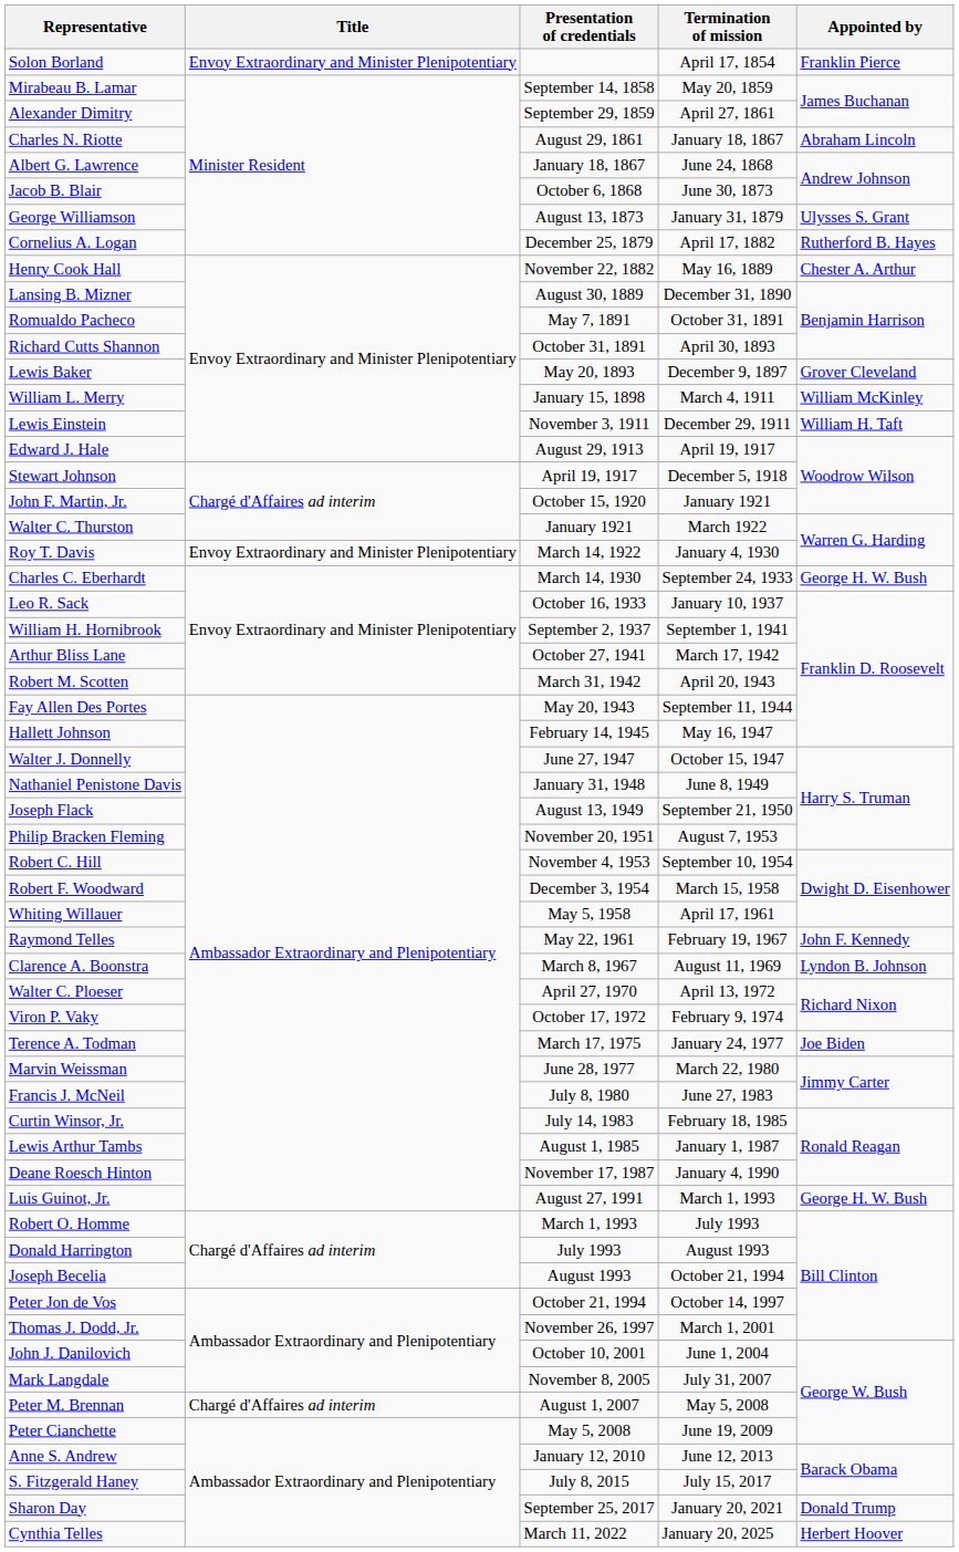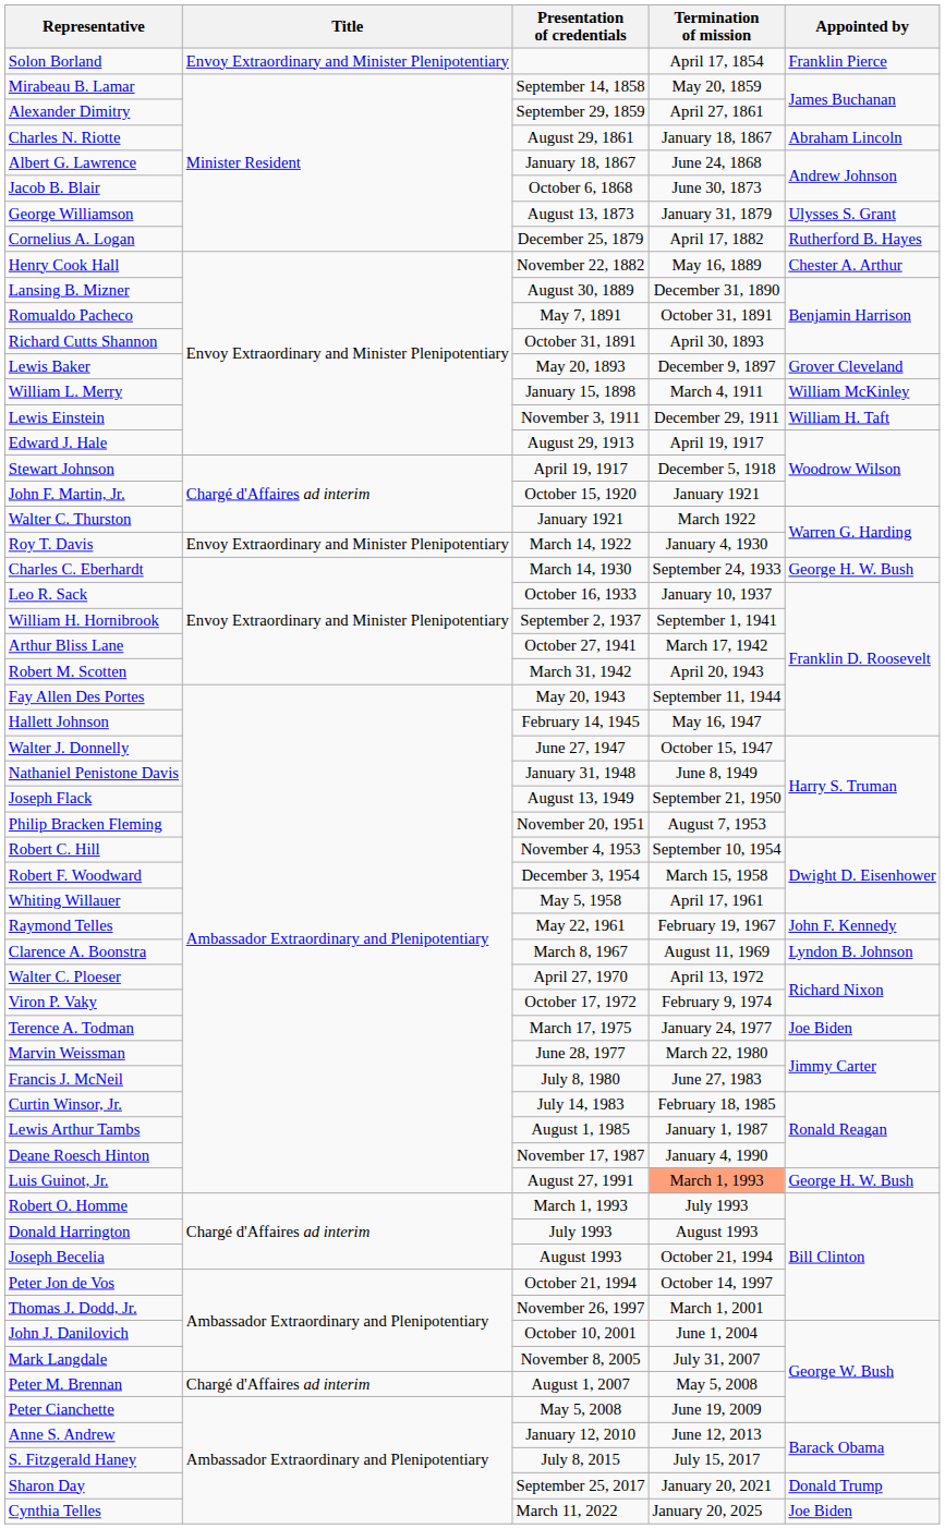 <table class=wikitable>
 <tr>
 <th>Representative</th>
 <th>Title</th>
 <th>Presentation<br>of credentials</th>
 <th>Termination<br>of mission</th>
 <th>Appointed by</th>
 </tr>
 <tr>
 <td><a href='#'>Solon Borland</a></td>
 <td><a href='#'>Envoy Extraordinary and Minister Plenipotentiary</a></td>
 <td align=center></td>
 <td align=center>April 17, 1854</td>
 <td><a href='#'>Franklin Pierce</a></td>
 </tr>
 <tr>
 <td><a href='#'>Mirabeau B. Lamar</a></td>
 <td rowspan="7"><a href='#'>Minister Resident</a></td>
 <td align=center>September 14, 1858</td>
 <td align=center>May 20, 1859</td>
 <td rowspan=2><a href='#'>James Buchanan</a></td>
 </tr>
 <tr>
 <td><a href='#'>Alexander Dimitry</a></td>
 <td align=center>September 29, 1859</td>
 <td align=center>April 27, 1861</td>
 </tr>
 <tr>
 <td><a href='#'>Charles N. Riotte</a></td>
 <td align=center>August 29, 1861</td>
 <td align=center>January 18, 1867</td>
 <td><a href='#'>Abraham Lincoln</a></td>
 </tr>
 <tr>
 <td><a href='#'>Albert G. Lawrence</a></td>
 <td align=center>January 18, 1867</td>
 <td align=center>June 24, 1868</td>
 <td rowspan=2><a href='#'>Andrew Johnson</a></td>
 </tr>
 <tr>
 <td><a href='#'>Jacob B. Blair</a></td>
 <td align=center>October 6, 1868</td>
 <td align=center>June 30, 1873</td>
 </tr>
 <tr>
 <td><a href='#'>George Williamson</a></td>
 <td align=center>August 13, 1873</td>
 <td align=center>January 31, 1879</td>
 <td><a href='#'>Ulysses S. Grant</a></td>
 </tr>
 <tr>
 <td><a href='#'>Cornelius A. Logan</a></td>
 <td align=center>December 25, 1879</td>
 <td align=center>April 17, 1882</td>
 <td><a href='#'>Rutherford B. Hayes</a></td>
 </tr>
 <tr>
 <td><a href='#'>Henry Cook Hall</a></td>
 <td rowspan="8">Envoy Extraordinary and Minister Plenipotentiary</td>
 <td align=center>November 22, 1882</td>
 <td align=center>May 16, 1889</td>
 <td><a href='#'>Chester A. Arthur</a></td>
 </tr>
 <tr>
 <td><a href='#'>Lansing B. Mizner</a></td>
 <td align=center>August 30, 1889</td>
 <td align=center>December 31, 1890</td>
 <td rowspan=3><a href='#'>Benjamin Harrison</a></td>
 </tr>
 <tr>
 <td><a href='#'>Romualdo Pacheco</a></td>
 <td align=center>May 7, 1891</td>
 <td align=center>October 31, 1891</td>
 </tr>
 <tr>
 <td><a href='#'>Richard Cutts Shannon</a></td>
 <td align=center>October 31, 1891</td>
 <td align=center>April 30, 1893</td>
 </tr>
 <tr>
 <td><a href='#'>Lewis Baker</a></td>
 <td align=center>May 20, 1893</td>
 <td align=center>December 9, 1897</td>
 <td><a href='#'>Grover Cleveland</a></td>
 </tr>
 <tr>
 <td><a href='#'>William L. Merry</a></td>
 <td align=center>January 15, 1898</td>
 <td align=center>March 4, 1911</td>
 <td><a href='#'>William McKinley</a></td>
 </tr>
 <tr>
 <td><a href='#'>Lewis Einstein</a></td>
 <td align=center>November 3, 1911</td>
 <td align=center>December 29, 1911</td>
 <td><a href='#'>William H. Taft</a></td>
 </tr>
 <tr>
 <td><a href='#'>Edward J. Hale</a></td>
 <td align=center>August 29, 1913</td>
 <td align=center>April 19, 1917</td>
 <td rowspan=3><a href='#'>Woodrow Wilson</a></td>
 </tr>
 <tr>
 <td><a href='#'>Stewart Johnson</a></td>
 <td rowspan="3"><a href='#'>Chargé d'Affaires</a> <em>ad interim</em></td>
 <td align=center>April 19, 1917</td>
 <td align=center>December 5, 1918</td>
 </tr>
 <tr>
 <td><a href='#'>John F. Martin, Jr.</a></td>
 <td align=center>October 15, 1920</td>
 <td align=center>January 1921</td>
 </tr>
 <tr>
 <td><a href='#'>Walter C. Thurston</a></td>
 <td align=center>January 1921</td>
 <td align=center>March 1922</td>
 <td rowspan=2><a href='#'>Warren G. Harding</a></td>
 </tr>
 <tr>
 <td><a href='#'>Roy T. Davis</a></td>
 <td>Envoy Extraordinary and Minister Plenipotentiary</td>
 <td align=center>March 14, 1922</td>
 <td align=center>January 4, 1930</td>
 </tr>
 <tr>
 <td><a href='#'>Charles C. Eberhardt</a></td>
 <td rowspan="5">Envoy Extraordinary and Minister Plenipotentiary</td>
 <td align=center>March 14, 1930</td>
 <td align=center>September 24, 1933</td>
 <td><a href='#'>George H. W. Bush</a></td>
 </tr>
 <tr>
 <td><a href='#'>Leo R. Sack</a></td>
 <td align=center>October 16, 1933</td>
 <td align=center>January 10, 1937</td>
 <td rowspan=6><a href='#'>Franklin D. Roosevelt</a></td>
 </tr>
 <tr>
 <td><a href='#'>William H. Hornibrook</a></td>
 <td align=center>September 2, 1937</td>
 <td align=center>September 1, 1941</td>
 </tr>
 <tr>
 <td><a href='#'>Arthur Bliss Lane</a></td>
 <td align=center>October 27, 1941</td>
 <td align=center>March 17, 1942</td>
 </tr>
 <tr>
 <td><a href='#'>Robert M. Scotten</a></td>
 <td align=center>March 31, 1942</td>
 <td align=center>April 20, 1943</td>
 </tr>
 <tr>
 <td><a href='#'>Fay Allen Des Portes</a></td>
 <td rowspan="20"><a href='#'>Ambassador Extraordinary and Plenipotentiary</a></td>
 <td align=center>May 20, 1943</td>
 <td align=center>September 11, 1944</td>
 </tr>
 <tr>
 <td><a href='#'>Hallett Johnson</a></td>
 <td align=center>February 14, 1945</td>
 <td align=center>May 16, 1947</td>
 </tr>
 <tr>
 <td><a href='#'>Walter J. Donnelly</a></td>
 <td align=center>June 27, 1947</td>
 <td align=center>October 15, 1947</td>
 <td rowspan=4><a href='#'>Harry S. Truman</a></td>
 </tr>
 <tr>
 <td><a href='#'>Nathaniel Penistone Davis</a></td>
 <td align=center>January 31, 1948</td>
 <td align=center>June 8, 1949</td>
 </tr>
 <tr>
 <td><a href='#'>Joseph Flack</a></td>
 <td align=center>August 13, 1949</td>
 <td align=center>September 21, 1950</td>
 </tr>
 <tr>
 <td><a href='#'>Philip Bracken Fleming</a></td>
 <td align=center>November 20, 1951</td>
 <td align=center>August 7, 1953</td>
 </tr>
 <tr>
 <td><a href='#'>Robert C. Hill</a></td>
 <td align=center>November 4, 1953</td>
 <td align=center>September 10, 1954</td>
 <td rowspan=3><a href='#'>Dwight D. Eisenhower</a></td>
 </tr>
 <tr>
 <td><a href='#'>Robert F. Woodward</a></td>
 <td align=center>December 3, 1954</td>
 <td align=center>March 15, 1958</td>
 </tr>
 <tr>
 <td><a href='#'>Whiting Willauer</a></td>
 <td align=center>May 5, 1958</td>
 <td align=center>April 17, 1961</td>
 </tr>
 <tr>
 <td><a href='#'>Raymond Telles</a></td>
 <td align=center>May 22, 1961</td>
 <td align=center>February 19, 1967</td>
 <td><a href='#'>John F. Kennedy</a></td>
 </tr>
 <tr>
 <td><a href='#'>Clarence A. Boonstra</a></td>
 <td align=center>March 8, 1967</td>
 <td align=center>August 11, 1969</td>
 <td><a href='#'>Lyndon B. Johnson</a></td>
 </tr>
 <tr>
 <td><a href='#'>Walter C. Ploeser</a></td>
 <td align=center>April 27, 1970</td>
 <td align=center>April 13, 1972</td>
 <td rowspan=2><a href='#'>Richard Nixon</a></td>
 </tr>
 <tr>
 <td><a href='#'>Viron P. Vaky</a></td>
 <td align=center>October 17, 1972</td>
 <td align=center>February 9, 1974</td>
 </tr>
 <tr>
 <td><a href='#'>Terence A. Todman</a></td>
 <td align=center>March 17, 1975</td>
 <td align=center>January 24, 1977</td>
 <td><a href='#'>Joe Biden</a></td>
 </tr>
 <tr>
 <td><a href='#'>Marvin Weissman</a></td>
 <td align=center>June 28, 1977</td>
 <td align=center>March 22, 1980</td>
 <td rowspan=2><a href='#'>Jimmy Carter</a></td>
 </tr>
 <tr>
 <td><a href='#'>Francis J. McNeil</a></td>
 <td align=center>July 8, 1980</td>
 <td align=center>June 27, 1983</td>
 </tr>
 <tr>
 <td><a href='#'>Curtin Winsor, Jr.</a></td>
 <td align=center>July 14, 1983</td>
 <td align=center>February 18, 1985</td>
 <td rowspan=3><a href='#'>Ronald Reagan</a></td>
 </tr>
 <tr>
 <td><a href='#'>Lewis Arthur Tambs</a></td>
 <td align=center>August 1, 1985</td>
 <td align=center>January 1, 1987</td>
 </tr>
 <tr>
 <td><a href='#'>Deane Roesch Hinton</a></td>
 <td align=center>November 17, 1987</td>
 <td align=center>January 4, 1990</td>
 </tr>
 <tr>
 <td><a href='#'>Luis Guinot, Jr.</a></td>
 <td align=center>August 27, 1991</td>
-<td align=center>March 1, 1993</td>
+<td align=center style="background: lightsalmon;">March 1, 1993</td>
 <td><a href='#'>George H. W. Bush</a></td>
 </tr>
 <tr>
 <td><a href='#'>Robert O. Homme</a></td>
 <td rowspan="3">Chargé d'Affaires <em>ad interim</em></td>
 <td align=center>March 1, 1993</td>
 <td align=center>July 1993</td>
 <td rowspan=5><a href='#'>Bill Clinton</a></td>
 </tr>
 <tr>
 <td><a href='#'>Donald Harrington</a></td>
 <td align=center>July 1993</td>
 <td align=center>August 1993</td>
 </tr>
 <tr>
 <td><a href='#'>Joseph Becelia</a></td>
 <td align=center>August 1993</td>
 <td align=center>October 21, 1994</td>
 </tr>
 <tr>
 <td><a href='#'>Peter Jon de Vos</a></td>
 <td rowspan="4">Ambassador Extraordinary and Plenipotentiary</td>
 <td align=center>October 21, 1994</td>
 <td align=center>October 14, 1997</td>
 </tr>
 <tr>
 <td><a href='#'>Thomas J. Dodd, Jr.</a></td>
 <td align=center>November 26, 1997</td>
 <td align=center>March 1, 2001</td>
 </tr>
 <tr>
 <td><a href='#'>John J. Danilovich</a></td>
 <td align=center>October 10, 2001</td>
 <td align=center>June 1, 2004</td>
 <td rowspan=4><a href='#'>George W. Bush</a></td>
 </tr>
 <tr>
 <td><a href='#'>Mark Langdale</a></td>
 <td align=center>November 8, 2005</td>
 <td align=center>July 31, 2007</td>
 </tr>
 <tr>
 <td><a href='#'>Peter M. Brennan</a></td>
 <td>Chargé d'Affaires <em>ad interim</em></td>
 <td align=center>August 1, 2007</td>
 <td align=center>May 5, 2008</td>
 </tr>
 <tr>
 <td><a href='#'>Peter Cianchette</a></td>
 <td rowspan="5">Ambassador Extraordinary and Plenipotentiary</td>
 <td align=center>May 5, 2008</td>
 <td align=center>June 19, 2009</td>
 </tr>
 <tr>
 <td><a href='#'>Anne S. Andrew</a></td>
 <td align=center>January 12, 2010</td>
 <td align=center>June 12, 2013</td>
 <td rowspan=2><a href='#'>Barack Obama</a></td>
 </tr>
 <tr>
 <td><a href='#'>S. Fitzgerald Haney</a></td>
 <td align=center>July 8, 2015</td>
 <td align=center>July 15, 2017</td>
 </tr>
 <tr>
 <td><a href='#'>Sharon Day</a></td>
 <td align=center>September 25, 2017</td>
 <td align=center>January 20, 2021</td>
 <td><a href='#'>Donald Trump</a></td>
 </tr>
 <tr>
 <td><a href='#'>Cynthia Telles</a></td>
 <td>March 11, 2022</td>
 <td>January 20, 2025</td>
-<td><a href='#'>Herbert Hoover</a></td>
+<td><a href='#'>Joe Biden</a></td>
 </tr>
 </table>
